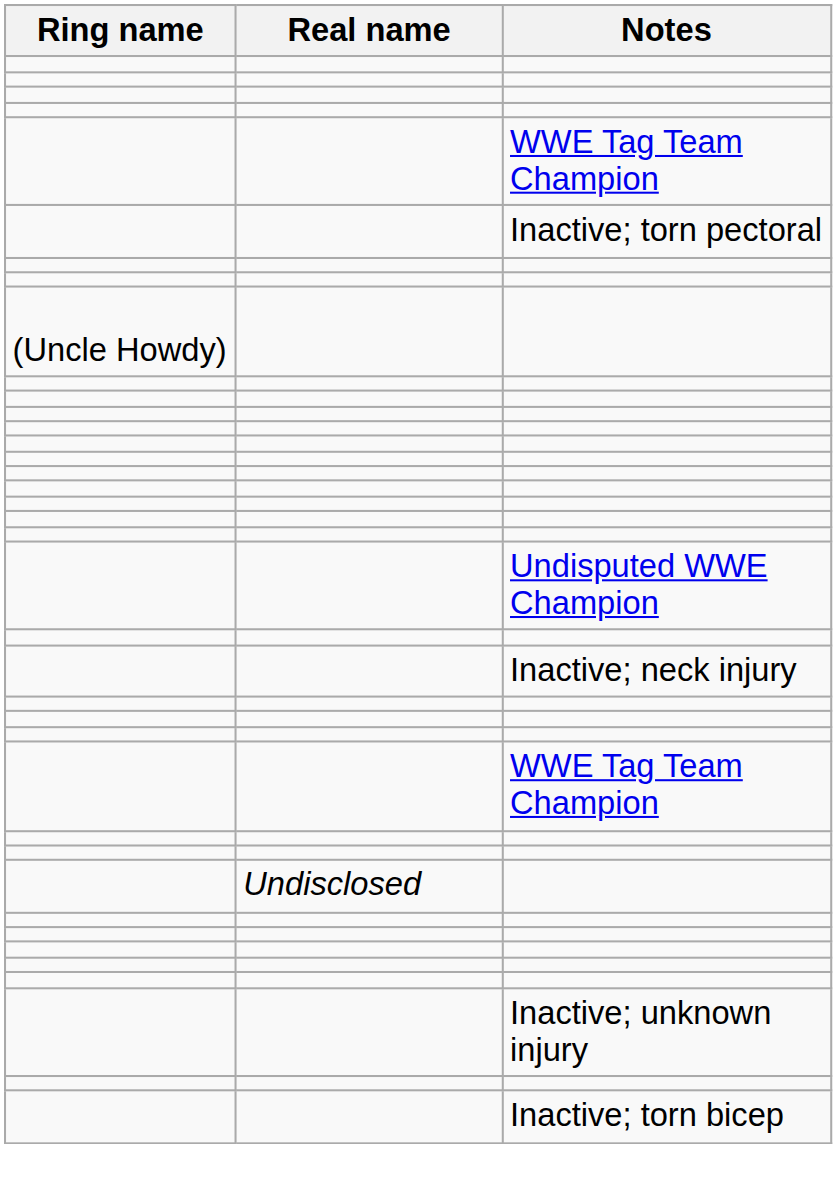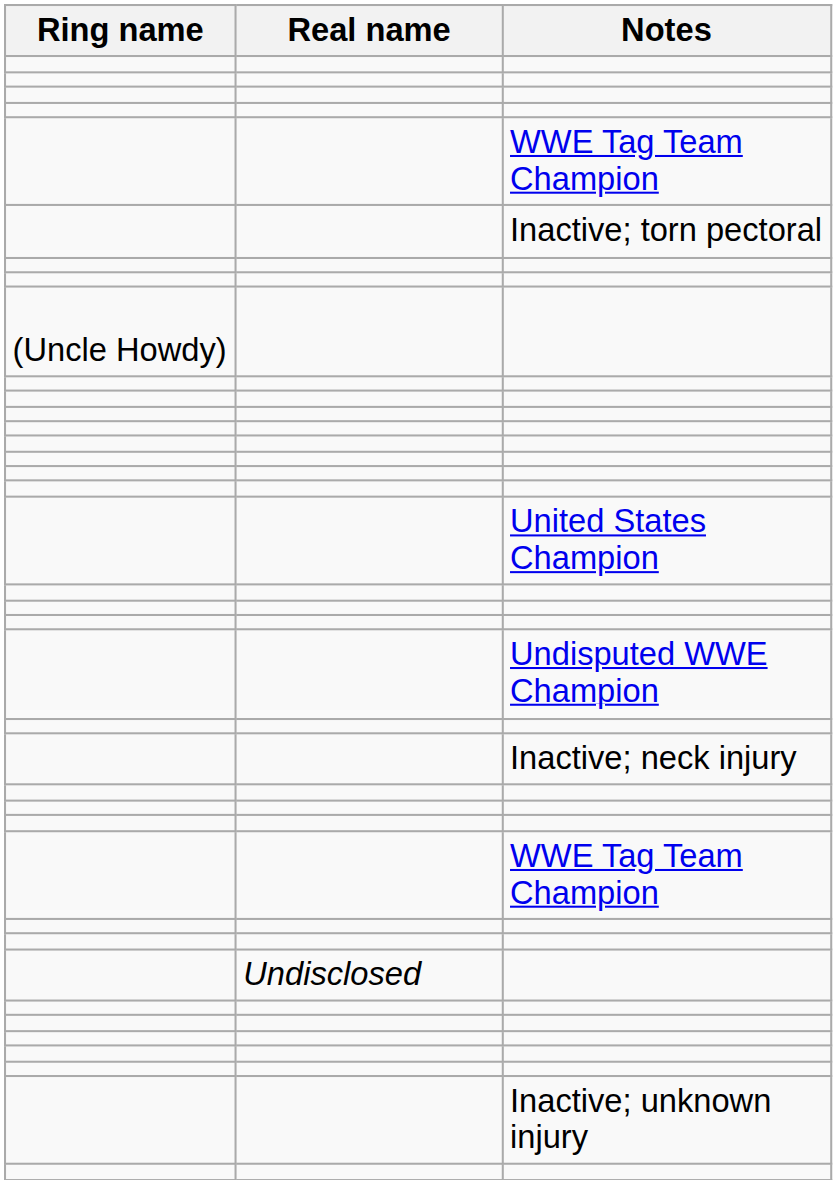 <table class="wikitable sortable" style="width:65%;">
 <tr>
 <th width=19%>Ring name</th>
 <th width=19%>Real name</th>
 <th width=27%>Notes</th>
 </tr>
 <tr>
 <td></td>
 <td></td>
 <td></td>
 </tr>
 <tr>
 <td></td>
 <td></td>
 <td></td>
 </tr>
 <tr>
 <td></td>
 <td></td>
 <td></td>
 </tr>
 <tr>
 <td></td>
 <td></td>
 <td></td>
 </tr>
 <tr>
 <td></td>
 <td></td>
 <td><a href='#'>WWE Tag Team Champion</a></td>
 </tr>
 <tr>
 <td></td>
 <td></td>
 <td>Inactive; torn pectoral</td>
 </tr>
 <tr>
 <td></td>
 <td></td>
 <td></td>
 </tr>
 <tr>
 <td></td>
 <td></td>
 <td></td>
 </tr>
 <tr>
 <td><br>(Uncle Howdy)</td>
 <td></td>
 <td></td>
 </tr>
 <tr>
 <td></td>
 <td></td>
 <td></td>
 </tr>
 <tr>
 <td></td>
 <td></td>
 <td></td>
 </tr>
 <tr>
 <td></td>
 <td></td>
 <td></td>
 </tr>
 <tr>
 <td></td>
 <td></td>
 <td></td>
 </tr>
 <tr>
 <td></td>
 <td></td>
 <td></td>
 </tr>
 <tr>
 <td></td>
 <td></td>
 <td></td>
 </tr>
 <tr>
 <td></td>
 <td></td>
 <td></td>
 </tr>
 <tr>
 <td></td>
 <td></td>
 <td></td>
+</tr>
+<tr>
+<td></td>
+<td></td>
+<td><a href='#'>United States Champion</a></td>
 </tr>
 <tr>
 <td></td>
 <td></td>
 <td></td>
 </tr>
 <tr>
 <td></td>
 <td></td>
 <td></td>
 </tr>
 <tr>
 <td></td>
 <td></td>
 <td></td>
 </tr>
 <tr>
 <td></td>
 <td></td>
 <td><a href='#'>Undisputed WWE Champion</a></td>
 </tr>
 <tr>
 <td></td>
 <td></td>
 <td></td>
 </tr>
 <tr>
 <td></td>
 <td></td>
 <td>Inactive; neck injury</td>
 </tr>
 <tr>
 <td></td>
 <td></td>
 <td></td>
 </tr>
 <tr>
 <td></td>
 <td></td>
 <td></td>
 </tr>
 <tr>
 <td></td>
 <td></td>
 <td></td>
 </tr>
 <tr>
 <td></td>
 <td></td>
 <td><a href='#'>WWE Tag Team Champion</a></td>
 </tr>
 <tr>
 <td></td>
 <td></td>
 <td></td>
 </tr>
 <tr>
 <td></td>
 <td></td>
 <td></td>
 </tr>
 <tr>
 <td></td>
 <td><em>Undisclosed</em></td>
 <td></td>
 </tr>
 <tr>
 <td></td>
 <td></td>
 <td></td>
 </tr>
 <tr>
 <td></td>
 <td></td>
 <td></td>
 </tr>
 <tr>
 <td></td>
 <td></td>
 <td></td>
 </tr>
 <tr>
 <td></td>
 <td></td>
 <td></td>
 </tr>
 <tr>
 <td></td>
 <td></td>
 <td></td>
 </tr>
 <tr>
 <td></td>
 <td></td>
 <td>Inactive; unknown injury</td>
 </tr>
 <tr>
 <td></td>
 <td></td>
 <td></td>
 </tr>
-<tr>
-<td></td>
-<td></td>
-<td>Inactive; torn bicep</td>
-</tr>
 </table>
